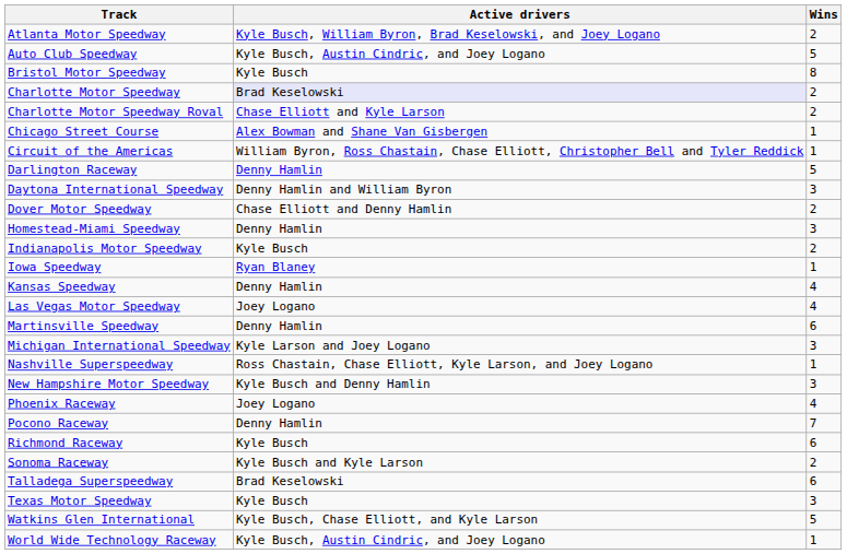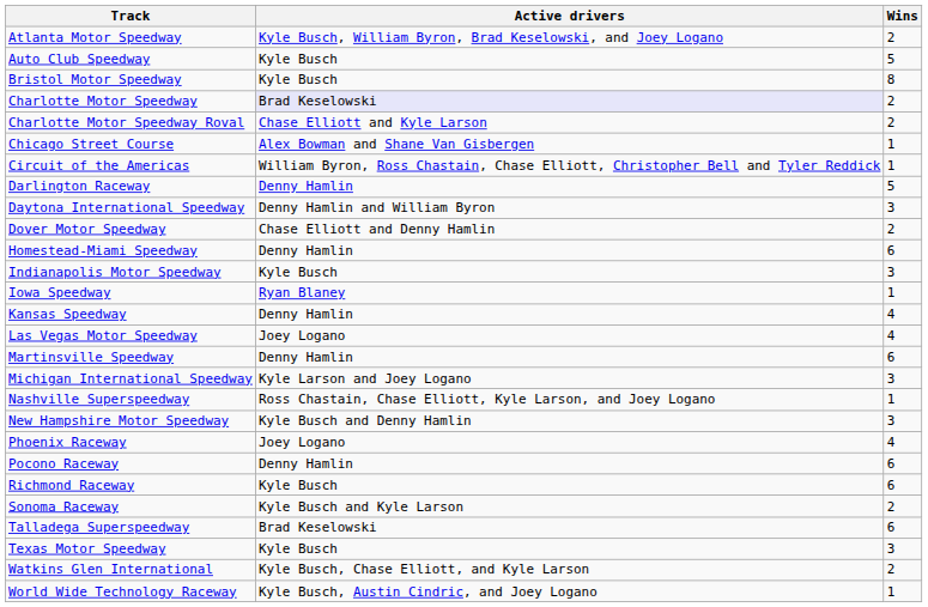 <table class="wikitable sortable">
 <tr>
 <th>Track</th>
 <th>Active drivers</th>
 <th>Wins</th>
 </tr>
 <tr>
 <td><a href='#'>Atlanta Motor Speedway</a></td>
 <td><a href='#'>Kyle Busch</a>, <a href='#'>William Byron</a>, <a href='#'>Brad Keselowski</a>, and <a href='#'>Joey Logano</a></td>
 <td>2</td>
 </tr>
 <tr>
 <td><a href='#'>Auto Club Speedway</a></td>
-<td>Kyle Busch, <a href='#'>Austin Cindric</a>, and Joey Logano</td>
+<td>Kyle Busch</td>
 <td>5</td>
 </tr>
 <tr>
 <td><a href='#'>Bristol Motor Speedway</a></td>
 <td>Kyle Busch</td>
 <td>8</td>
 </tr>
 <tr>
 <td><a href='#'>Charlotte Motor Speedway</a></td>
 <td style="background: lavender;">Brad Keselowski</td>
 <td>2</td>
 </tr>
 <tr>
 <td><a href='#'>Charlotte Motor Speedway Roval</a></td>
 <td><a href='#'>Chase Elliott</a> and <a href='#'>Kyle Larson</a></td>
 <td>2</td>
 </tr>
 <tr>
 <td><a href='#'>Chicago Street Course</a></td>
 <td><a href='#'>Alex Bowman</a> and <a href='#'>Shane Van Gisbergen</a></td>
 <td>1</td>
 </tr>
 <tr>
 <td><a href='#'>Circuit of the Americas</a></td>
 <td>William Byron, <a href='#'>Ross Chastain</a>, Chase Elliott, <a href='#'>Christopher Bell</a> and <a href='#'>Tyler Reddick</a></td>
 <td>1</td>
 </tr>
 <tr>
 <td><a href='#'>Darlington Raceway</a></td>
 <td><a href='#'>Denny Hamlin</a></td>
 <td>5</td>
 </tr>
 <tr>
 <td><a href='#'>Daytona International Speedway</a></td>
 <td>Denny Hamlin and William Byron</td>
 <td>3</td>
 </tr>
 <tr>
 <td><a href='#'>Dover Motor Speedway</a></td>
 <td>Chase Elliott and Denny Hamlin</td>
 <td>2</td>
 </tr>
 <tr>
 <td><a href='#'>Homestead-Miami Speedway</a></td>
 <td>Denny Hamlin</td>
-<td>3</td>
+<td>6</td>
 </tr>
 <tr>
 <td><a href='#'>Indianapolis Motor Speedway</a></td>
 <td>Kyle Busch</td>
-<td>2</td>
+<td>3</td>
 </tr>
 <tr>
 <td><a href='#'>Iowa Speedway</a></td>
 <td><a href='#'>Ryan Blaney</a></td>
 <td>1</td>
 </tr>
 <tr>
 <td><a href='#'>Kansas Speedway</a></td>
 <td>Denny Hamlin</td>
 <td>4</td>
 </tr>
 <tr>
 <td><a href='#'>Las Vegas Motor Speedway</a></td>
 <td>Joey Logano</td>
 <td>4</td>
 </tr>
 <tr>
 <td><a href='#'>Martinsville Speedway</a></td>
 <td>Denny Hamlin</td>
 <td>6</td>
 </tr>
 <tr>
 <td><a href='#'>Michigan International Speedway</a></td>
 <td>Kyle Larson and Joey Logano</td>
 <td>3</td>
 </tr>
 <tr>
 <td><a href='#'>Nashville Superspeedway</a></td>
 <td>Ross Chastain, Chase Elliott, Kyle Larson, and Joey Logano</td>
 <td>1</td>
 </tr>
 <tr>
 <td><a href='#'>New Hampshire Motor Speedway</a></td>
 <td>Kyle Busch and Denny Hamlin</td>
 <td>3</td>
 </tr>
 <tr>
 <td><a href='#'>Phoenix Raceway</a></td>
 <td>Joey Logano</td>
 <td>4</td>
 </tr>
 <tr>
 <td><a href='#'>Pocono Raceway</a></td>
 <td>Denny Hamlin</td>
-<td>7</td>
+<td>6</td>
 </tr>
 <tr>
 <td><a href='#'>Richmond Raceway</a></td>
 <td>Kyle Busch</td>
 <td>6</td>
 </tr>
 <tr>
 <td><a href='#'>Sonoma Raceway</a></td>
 <td>Kyle Busch and Kyle Larson</td>
 <td>2</td>
 </tr>
 <tr>
 <td><a href='#'>Talladega Superspeedway</a></td>
 <td>Brad Keselowski</td>
 <td>6</td>
 </tr>
 <tr>
 <td><a href='#'>Texas Motor Speedway</a></td>
 <td>Kyle Busch</td>
 <td>3</td>
 </tr>
 <tr>
 <td><a href='#'>Watkins Glen International</a></td>
 <td>Kyle Busch, Chase Elliott, and Kyle Larson</td>
-<td>5</td>
+<td>2</td>
 </tr>
 <tr>
 <td><a href='#'>World Wide Technology Raceway</a></td>
 <td>Kyle Busch, <a href='#'>Austin Cindric</a>, and Joey Logano</td>
 <td>1</td>
 </tr>
 </table>
